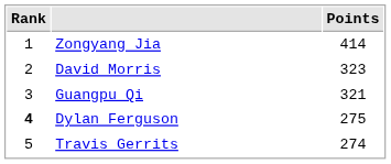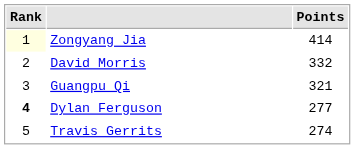 <table cellspacing="1" cellpadding="3" style="border:1px solid #AAAAAA;font-size:86%">
 <tr bgcolor="#E4E4E4">
 <th style="border-bottom:1px solid #AAAAAA" width=10>Rank</th>
 <th style="border-bottom:1px solid #AAAAAA" width=200></th>
 <th style="border-bottom:1px solid #AAAAAA" width=20>Points</th>
 </tr>
 <tr>
-<td style="text-align:center;">1</td>
+<td style="background: lightyellow; text-align:center;">1</td>
 <td> <a href='#'>Zongyang Jia</a></td>
 <td align=center>414</td>
 </tr>
 <tr>
 <td style="text-align:center;">2</td>
 <td> <a href='#'>David Morris</a></td>
-<td align=center>323</td>
+<td align=center>332</td>
 </tr>
 <tr>
 <td style="text-align:center;">3</td>
 <td> <a href='#'>Guangpu Qi</a></td>
 <td align=center>321</td>
 </tr>
 <tr>
 <td style="text-align:center;"><strong>4</strong></td>
 <td> <a href='#'>Dylan Ferguson</a></td>
-<td align=center>275</td>
+<td align=center>277</td>
 </tr>
 <tr>
 <td style="text-align:center;">5</td>
 <td> <a href='#'>Travis Gerrits</a></td>
 <td align=center>274</td>
 </tr>
 </table>
